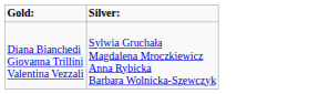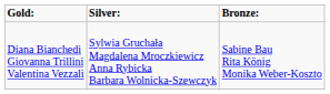 <table class="wikitable">
 <tr>
 <td !align="center"><strong>Gold:</strong> </td>
 <td !align="center"><strong>Silver:</strong> </td>
+<td !align="center"><strong>Bronze:</strong> </td>
 </tr>
 <tr>
 <td> <br> <a href='#'>Diana Bianchedi</a><br> <a href='#'>Giovanna Trillini</a><br> <a href='#'>Valentina Vezzali</a></td>
 <td><br><a href='#'>Sylwia Gruchała</a><br> <a href='#'>Magdalena Mroczkiewicz</a><br><a href='#'>Anna Rybicka</a><br> <a href='#'>Barbara Wolnicka-Szewczyk</a></td>
+<td><br><a href='#'>Sabine Bau</a><br> <a href='#'>Rita König</a><br> <a href='#'>Monika Weber-Koszto</a></td>
 </tr>
 </table>
